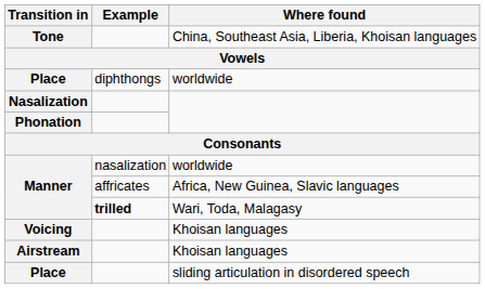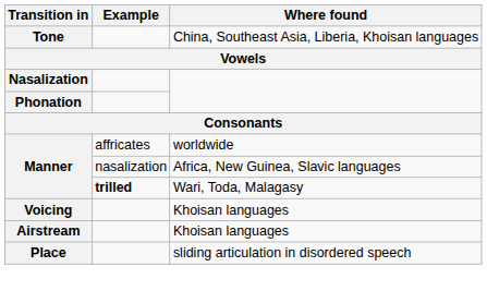 <table class=wikitable>
 <tr>
 <th>Transition in</th>
 <th>Example</th>
 <th>Where found</th>
 </tr>
 <tr>
 <th>Tone</th>
 <td></td>
 <td>China, Southeast Asia, Liberia, Khoisan languages</td>
 </tr>
 <tr>
 <th colspan=3>Vowels</th>
 </tr>
 <tr>
-<th>Place</th>
-<td>diphthongs</td>
-<td>worldwide</td>
-</tr>
-<tr>
 <th>Nasalization</th>
 <td></td>
 </tr>
 <tr>
 <th>Phonation</th>
 <td></td>
 </tr>
 <tr>
 <th colspan=3>Consonants</th>
 </tr>
 <tr>
 <th rowspan=3>Manner</th>
-<td>nasalization</td>
+<td>affricates</td>
 <td>worldwide</td>
 </tr>
 <tr>
-<td>affricates</td>
+<td>nasalization</td>
 <td>Africa, New Guinea, Slavic languages</td>
 </tr>
 <tr>
 <td><strong>trilled</strong></td>
 <td>Wari, Toda, Malagasy</td>
 </tr>
 <tr>
 <th>Voicing</th>
 <td></td>
 <td>Khoisan languages</td>
 </tr>
 <tr>
 <th>Airstream</th>
 <td></td>
 <td>Khoisan languages</td>
 </tr>
 <tr>
 <th>Place</th>
 <td></td>
 <td>sliding articulation in disordered speech</td>
 </tr>
 </table>
